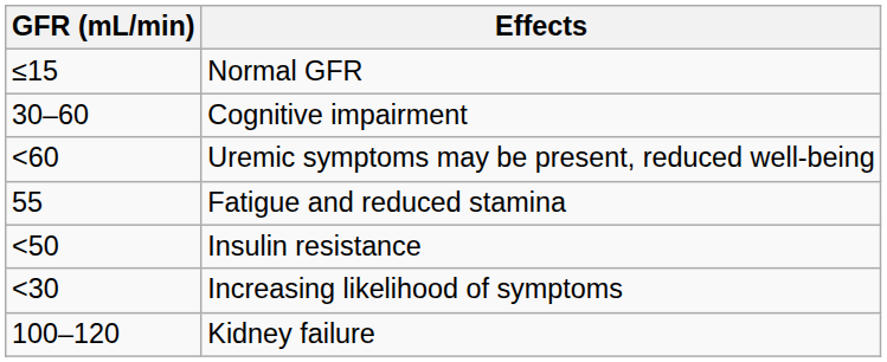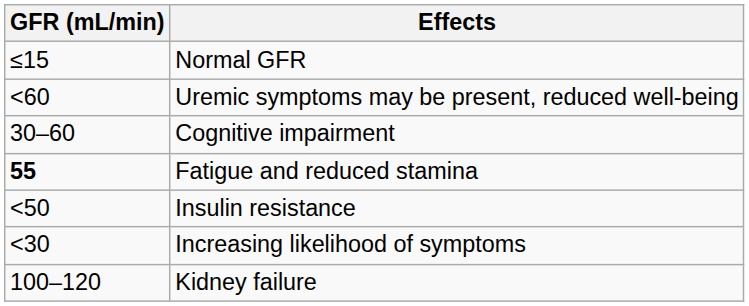 <table class="wikitable">
 <tr>
 <th>GFR (mL/min)</th>
 <th>Effects</th>
 </tr>
 <tr>
 <td>≤15</td>
 <td>Normal GFR</td>
 </tr>
 <tr>
+<td><60</td>
+<td>Uremic symptoms may be present, reduced well-being</td>
+</tr>
+<tr>
 <td>30–60</td>
 <td>Cognitive impairment</td>
 </tr>
 <tr>
-<td><60</td>
-<td>Uremic symptoms may be present, reduced well-being</td>
-</tr>
-<tr>
-<td>55</td>
+<td><strong>55</strong></td>
 <td>Fatigue and reduced stamina</td>
 </tr>
 <tr>
 <td><50</td>
 <td>Insulin resistance</td>
 </tr>
 <tr>
 <td><30</td>
 <td>Increasing likelihood of symptoms</td>
 </tr>
 <tr>
 <td>100–120</td>
 <td>Kidney failure</td>
 </tr>
 </table>
